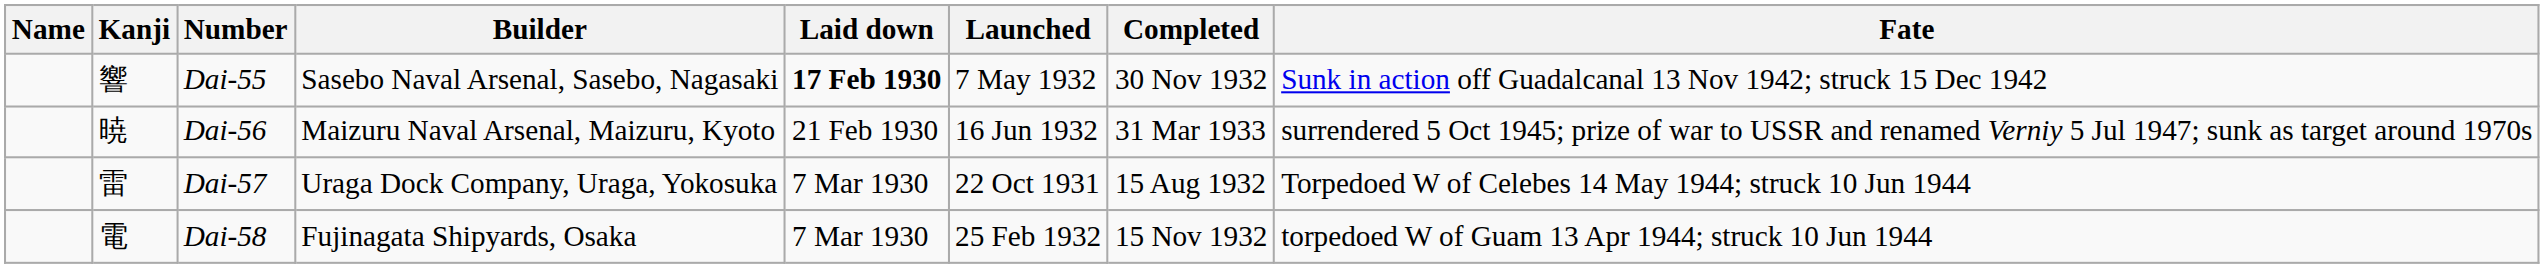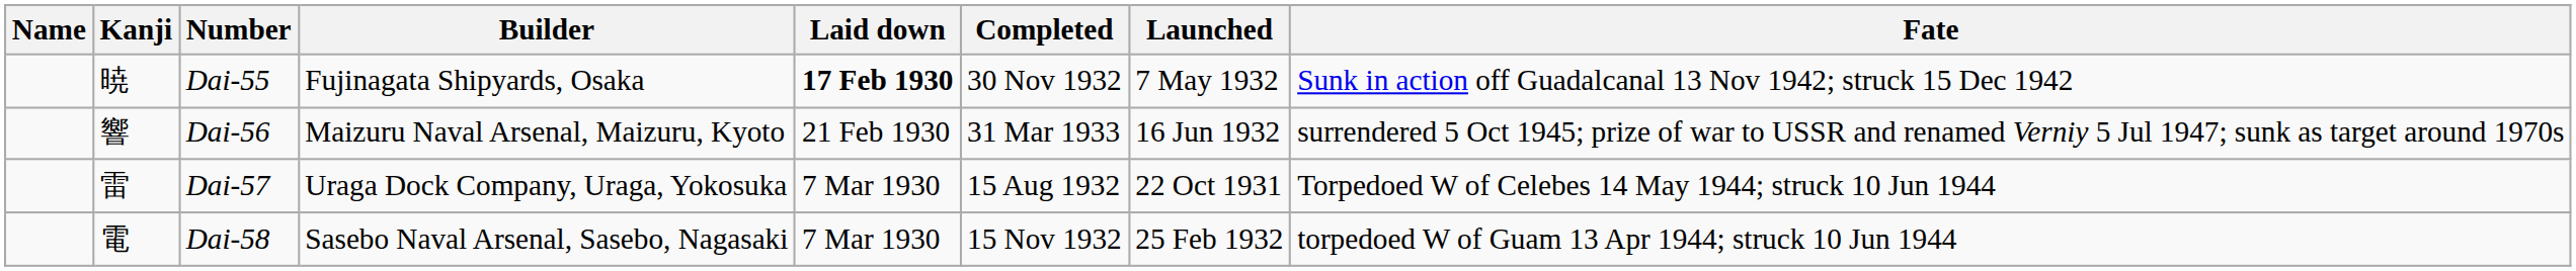 <table class="wikitable" style="font-size:90%;">
 <tr>
 <th>Name</th>
 <th>Kanji</th>
 <th>Number</th>
 <th>Builder</th>
 <th>Laid down</th>
+<th>Completed</th>
 <th>Launched</th>
-<th>Completed</th>
 <th>Fate</th>
 </tr>
 <tr>
 <td></td>
-<td>響</td>
+<td>暁</td>
 <td><em>Dai-55</em></td>
-<td>Sasebo Naval Arsenal, Sasebo, Nagasaki</td>
+<td>Fujinagata Shipyards, Osaka</td>
 <td><strong>17 Feb 1930</strong></td>
+<td>30 Nov 1932</td>
 <td>7 May 1932</td>
-<td>30 Nov 1932</td>
 <td><a href='#'>Sunk in action</a> off Guadalcanal  13 Nov 1942; struck 15 Dec 1942</td>
 </tr>
 <tr>
 <td></td>
-<td>暁</td>
+<td>響</td>
 <td><em>Dai-56</em></td>
 <td>Maizuru Naval Arsenal, Maizuru, Kyoto</td>
 <td>21 Feb 1930</td>
+<td>31 Mar 1933</td>
 <td>16 Jun 1932</td>
-<td>31 Mar 1933</td>
 <td>surrendered 5 Oct 1945; prize of war to USSR and renamed <em>Verniy</em> 5 Jul 1947; sunk as target around 1970s</td>
 </tr>
 <tr>
 <td></td>
 <td>雷</td>
 <td><em>Dai-57</em></td>
 <td>Uraga Dock Company, Uraga, Yokosuka</td>
 <td>7 Mar 1930</td>
+<td>15 Aug 1932</td>
 <td>22 Oct 1931</td>
-<td>15 Aug 1932</td>
 <td>Torpedoed W of Celebes  14 May 1944; struck 10 Jun 1944</td>
 </tr>
 <tr>
 <td></td>
 <td>電</td>
 <td><em>Dai-58</em></td>
-<td>Fujinagata Shipyards, Osaka</td>
+<td>Sasebo Naval Arsenal, Sasebo, Nagasaki</td>
 <td>7 Mar 1930</td>
+<td>15 Nov 1932</td>
 <td>25 Feb 1932</td>
-<td>15 Nov 1932</td>
 <td>torpedoed W of Guam  13 Apr 1944; struck 10 Jun 1944</td>
 </tr>
 </table>
